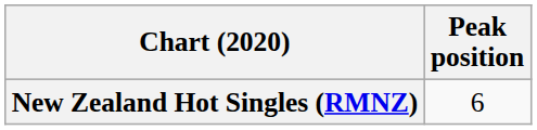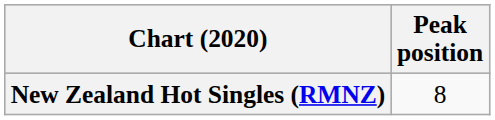 <table class="wikitable plainrowheaders" style="text-align:center">
 <tr>
 <th scope="col">Chart (2020)</th>
 <th scope="col">Peak<br>position</th>
 </tr>
 <tr>
 <th scope="row">New Zealand Hot Singles (<a href='#'>RMNZ</a>)</th>
-<td>6</td>
+<td>8</td>
 </tr>
 </table>
